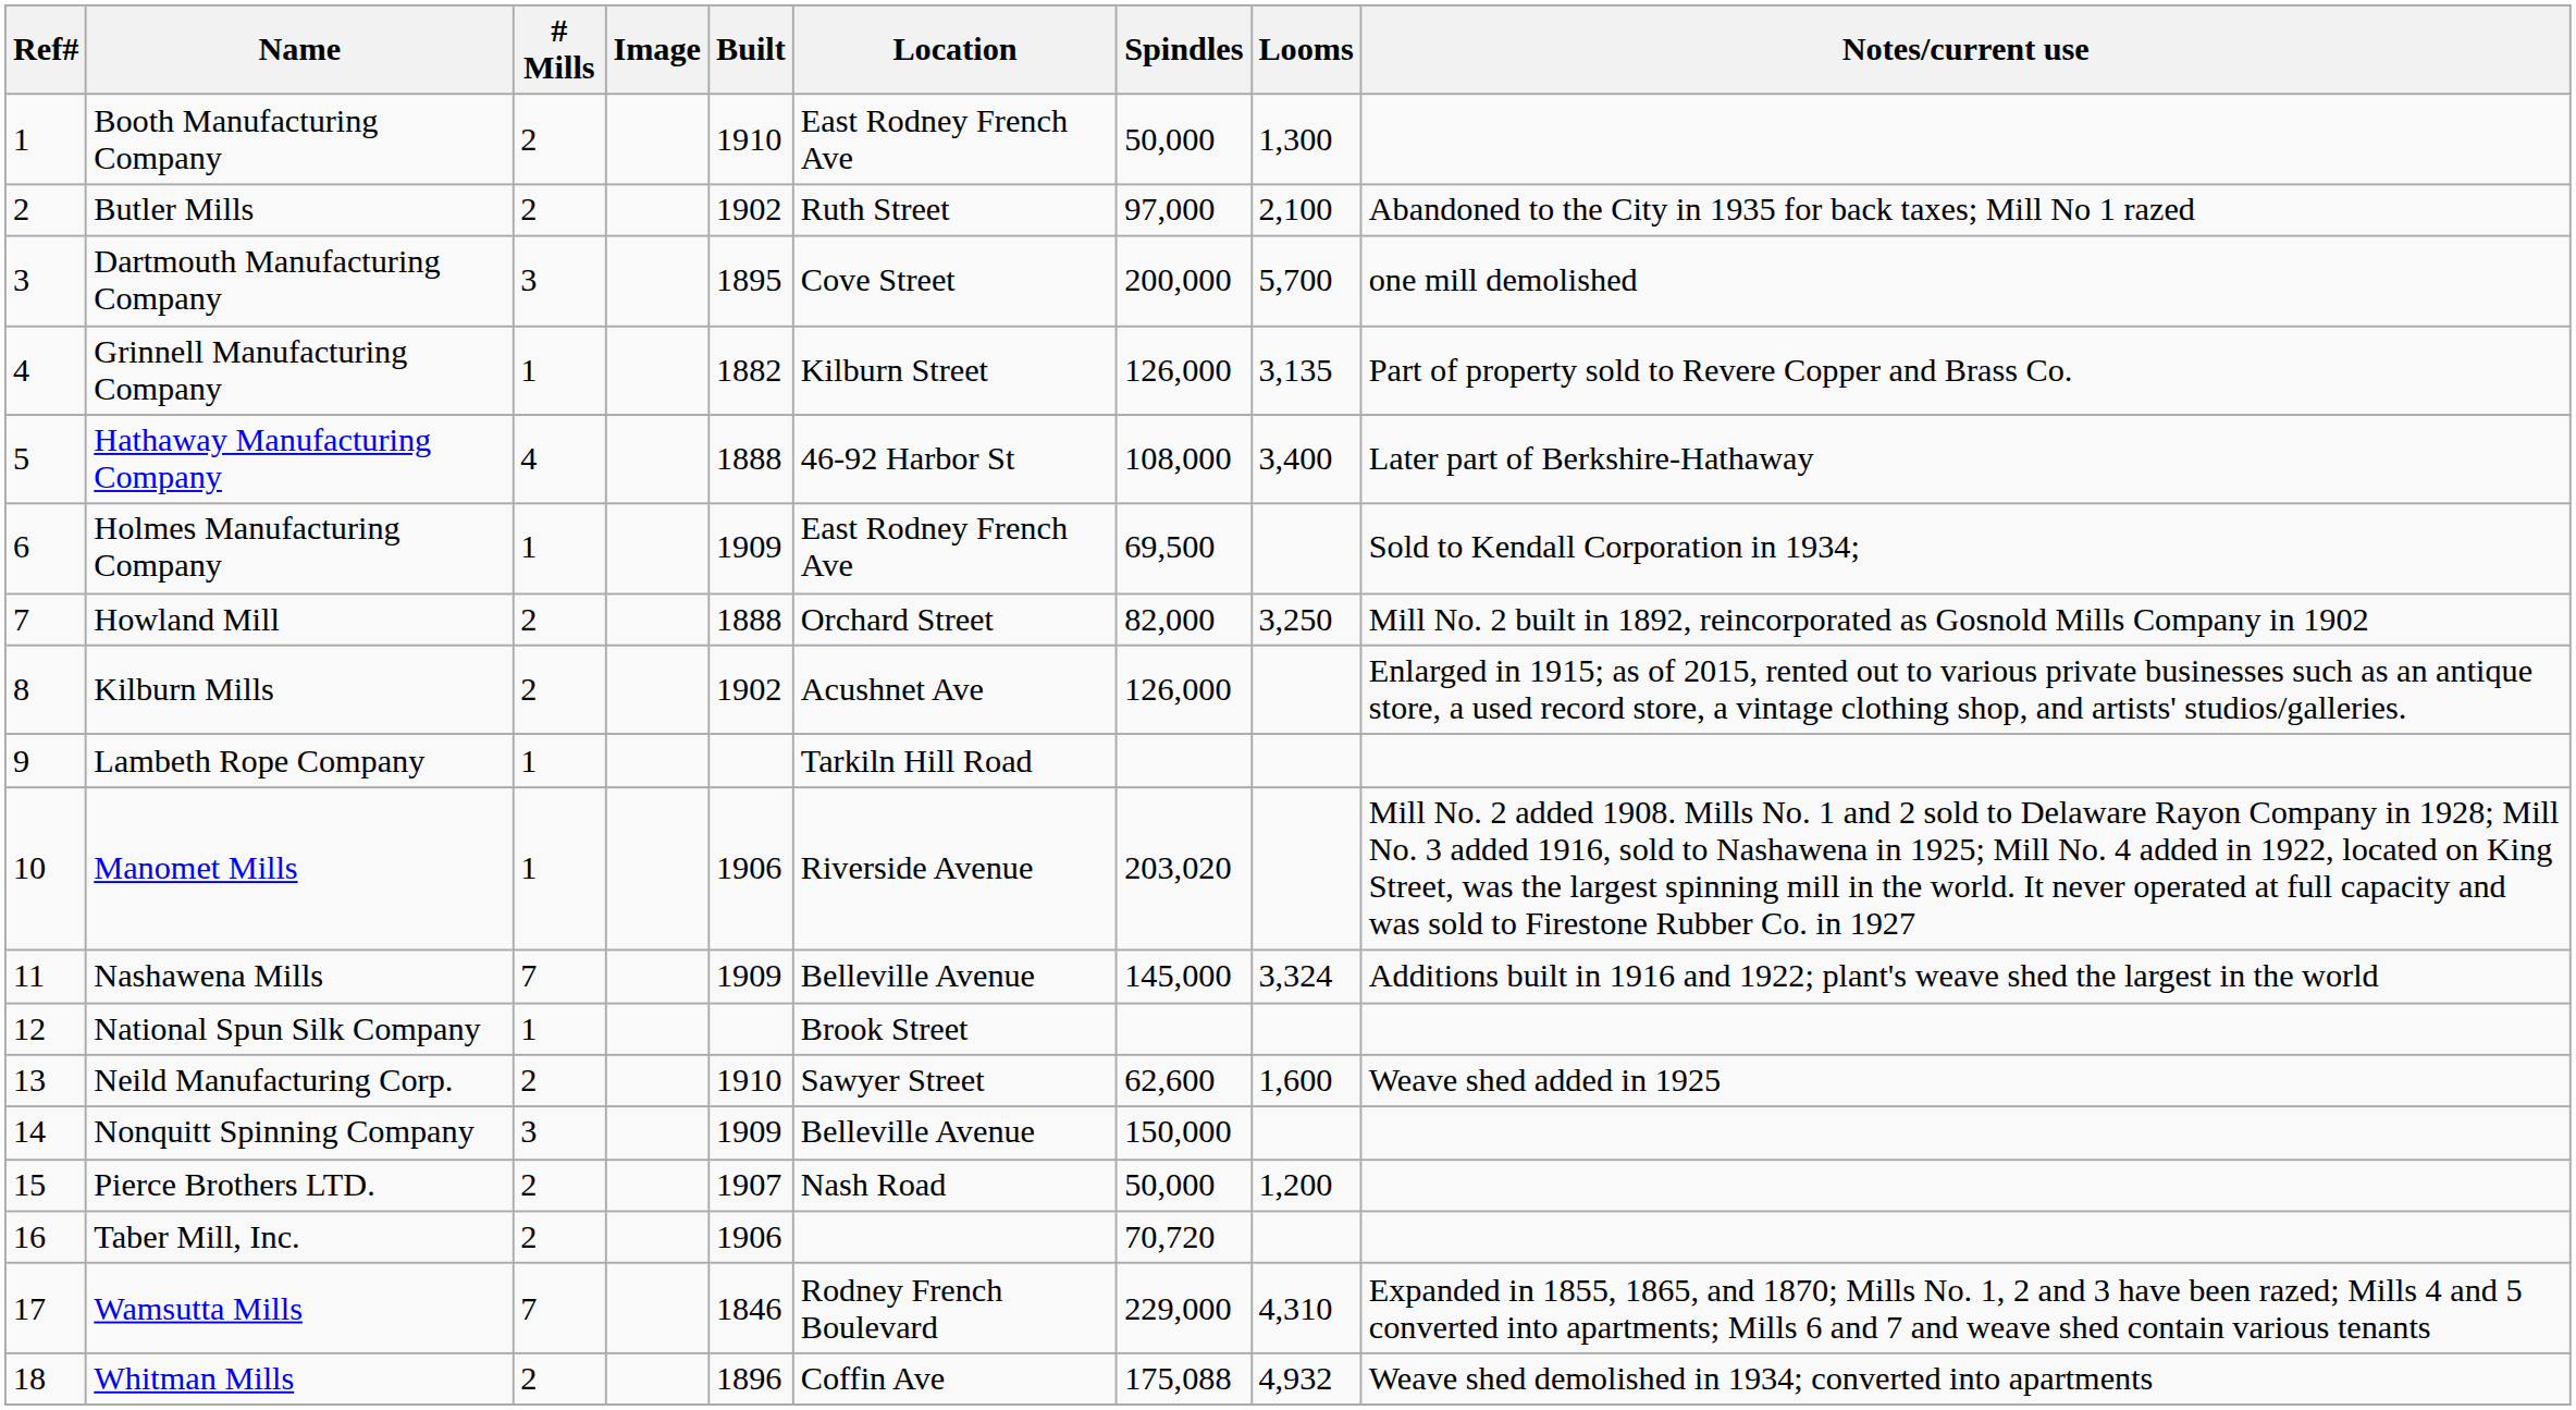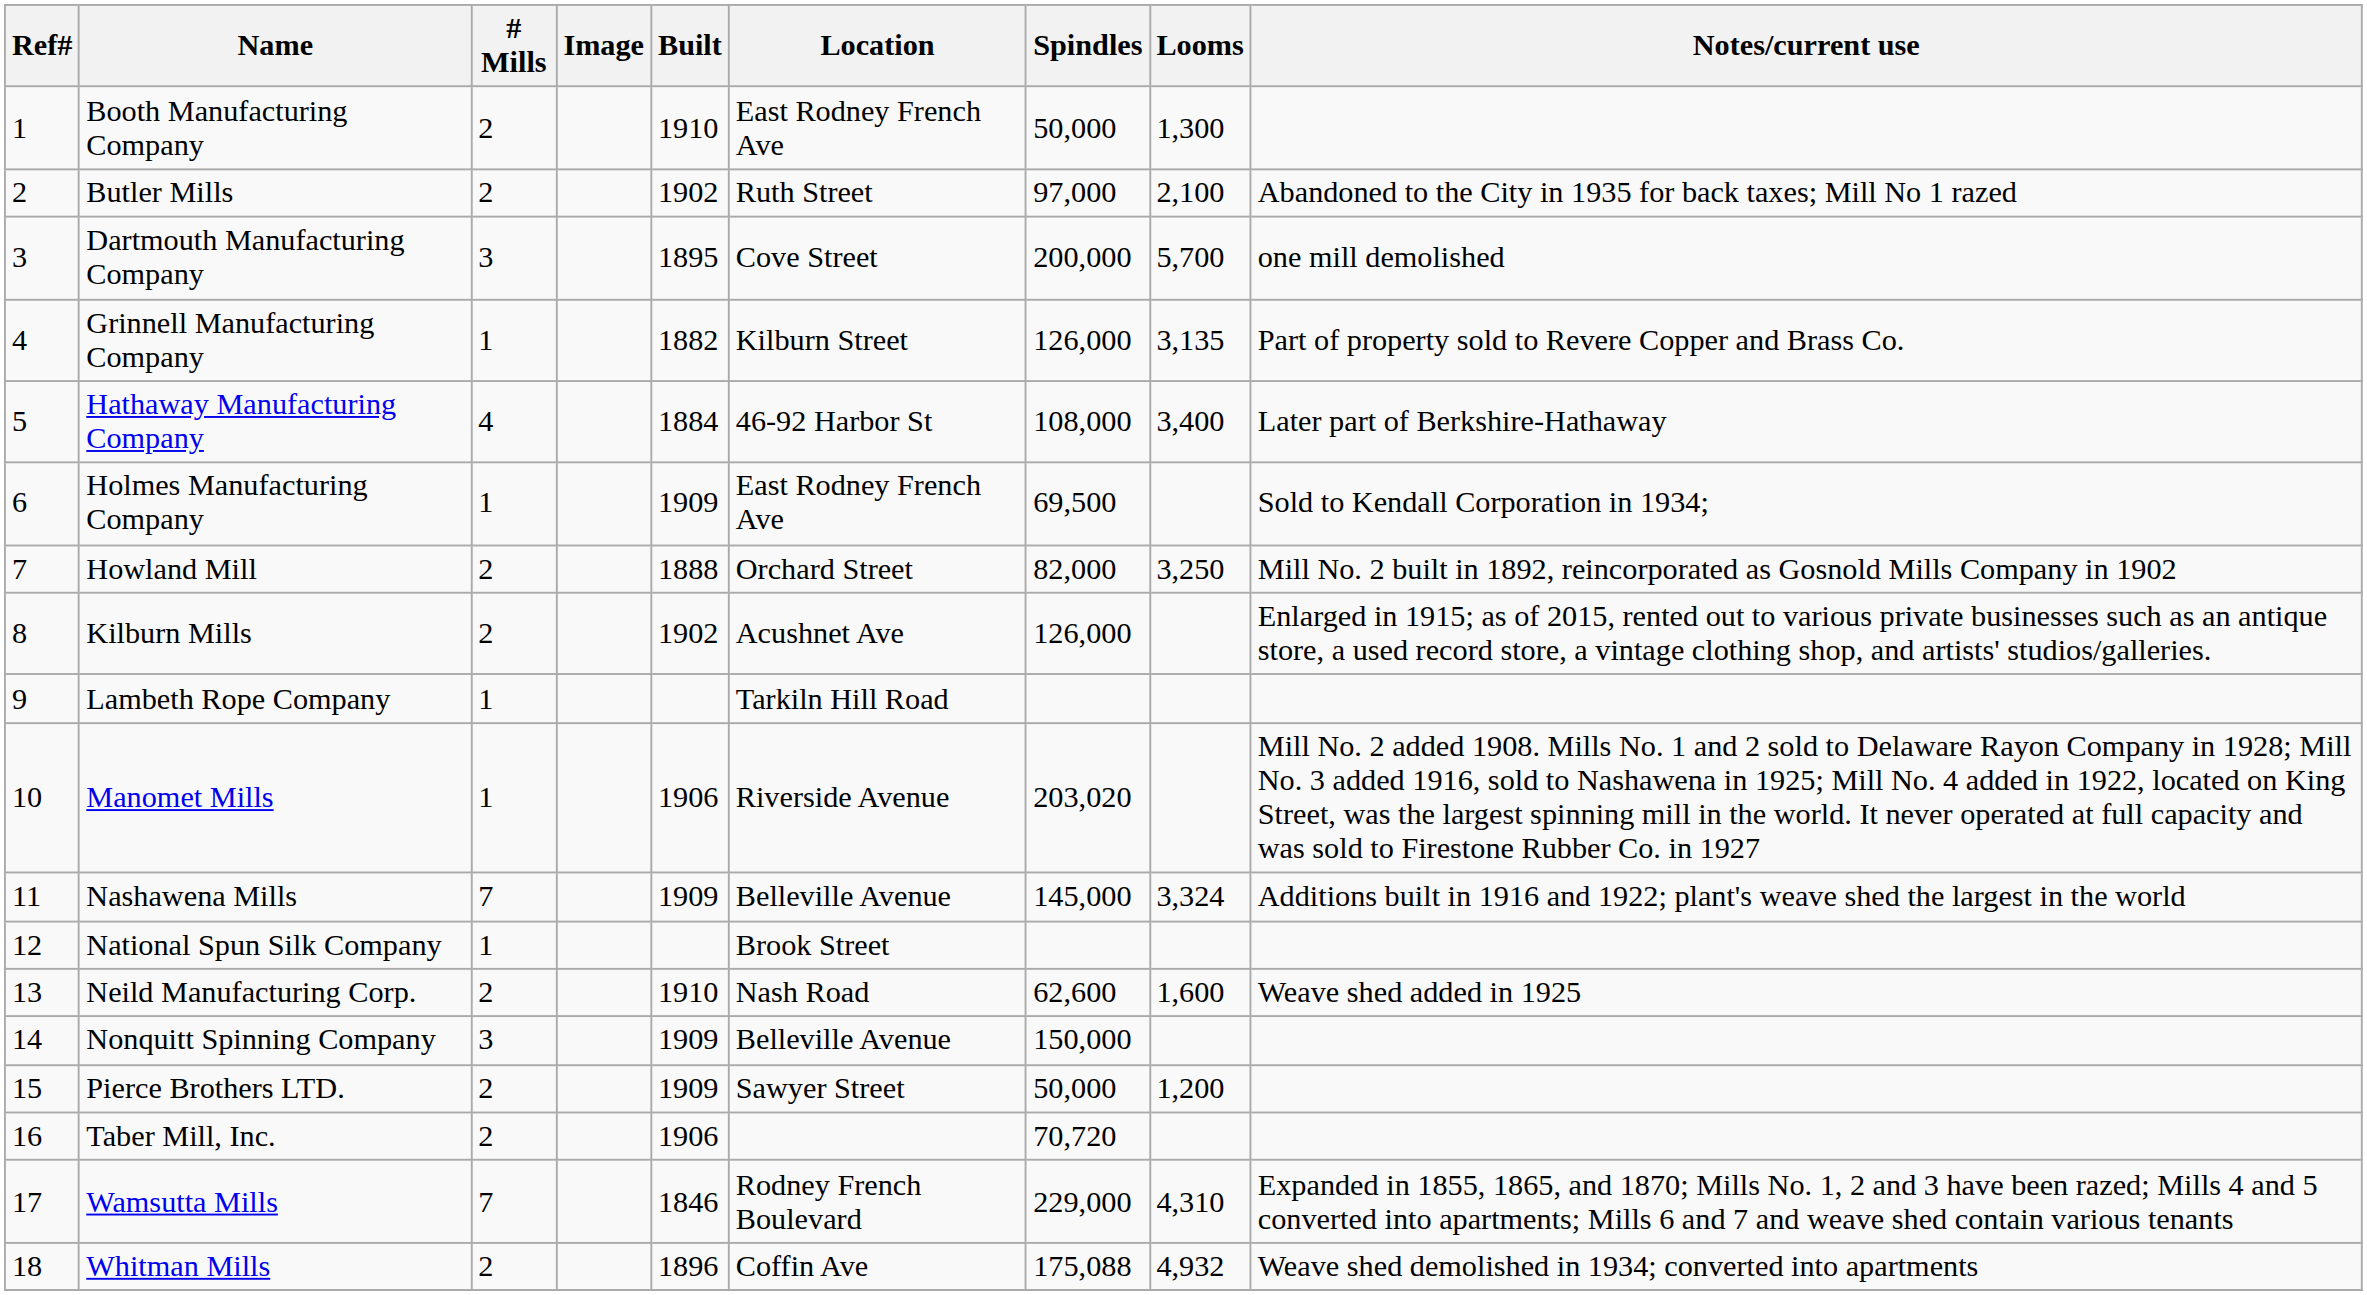 <table class="wikitable sortable">
 <tr>
 <th>Ref#</th>
 <th scope="col" width="200">Name</th>
 <th># Mills</th>
 <th>Image</th>
 <th>Built</th>
 <th scope="col" width="150">Location</th>
 <th>Spindles</th>
 <th>Looms</th>
 <th class="unsortable">Notes/current use</th>
 </tr>
 <tr>
 <td>1</td>
 <td>Booth Manufacturing Company</td>
 <td>2</td>
 <td></td>
 <td>1910</td>
 <td>East Rodney French Ave</td>
 <td>50,000</td>
 <td>1,300</td>
 <td></td>
 </tr>
 <tr>
 <td>2</td>
 <td>Butler Mills</td>
 <td>2</td>
 <td></td>
 <td>1902</td>
 <td>Ruth Street</td>
 <td>97,000</td>
 <td>2,100</td>
 <td>Abandoned to the City in 1935 for back taxes; Mill No 1 razed</td>
 </tr>
 <tr>
 <td>3</td>
 <td>Dartmouth Manufacturing Company</td>
 <td>3</td>
 <td></td>
 <td>1895</td>
 <td>Cove Street</td>
 <td>200,000</td>
 <td>5,700</td>
 <td>one mill demolished</td>
 </tr>
 <tr>
 <td>4</td>
 <td>Grinnell Manufacturing Company</td>
 <td>1</td>
 <td></td>
 <td>1882</td>
 <td>Kilburn Street</td>
 <td>126,000</td>
 <td>3,135</td>
 <td>Part of property sold to Revere Copper and Brass Co.</td>
 </tr>
 <tr>
 <td>5</td>
 <td><a href='#'>Hathaway Manufacturing Company</a></td>
 <td>4</td>
 <td></td>
-<td>1888</td>
+<td>1884</td>
 <td>46-92 Harbor St</td>
 <td>108,000</td>
 <td>3,400</td>
 <td>Later part of Berkshire-Hathaway</td>
 </tr>
 <tr>
 <td>6</td>
 <td>Holmes Manufacturing Company</td>
 <td>1</td>
 <td></td>
 <td>1909</td>
 <td>East Rodney French Ave</td>
 <td>69,500</td>
 <td></td>
 <td>Sold to Kendall Corporation in 1934;</td>
 </tr>
 <tr>
 <td>7</td>
 <td>Howland Mill</td>
 <td>2</td>
 <td></td>
 <td>1888</td>
 <td>Orchard Street</td>
 <td>82,000</td>
 <td>3,250</td>
 <td>Mill No. 2 built in 1892, reincorporated as Gosnold Mills Company in 1902</td>
 </tr>
 <tr>
 <td>8</td>
 <td>Kilburn Mills</td>
 <td>2</td>
 <td></td>
 <td>1902</td>
 <td>Acushnet Ave</td>
 <td>126,000</td>
 <td></td>
 <td>Enlarged in 1915; as of 2015, rented out to various private businesses such as an antique store, a used record store, a vintage clothing shop, and artists' studios/galleries.</td>
 </tr>
 <tr>
 <td>9</td>
 <td>Lambeth Rope Company</td>
 <td>1</td>
 <td></td>
 <td></td>
 <td>Tarkiln Hill Road</td>
 <td></td>
 <td></td>
 <td></td>
 </tr>
 <tr>
 <td>10</td>
 <td><a href='#'>Manomet Mills</a></td>
 <td>1</td>
 <td></td>
 <td>1906</td>
 <td>Riverside Avenue</td>
 <td>203,020</td>
 <td></td>
 <td>Mill No. 2 added 1908. Mills No. 1 and 2 sold to Delaware Rayon Company in 1928; Mill No. 3 added 1916, sold to Nashawena in 1925; Mill No. 4 added in 1922, located on King Street, was the largest spinning mill in the world. It never operated at full capacity and was sold to Firestone Rubber Co. in 1927</td>
 </tr>
 <tr>
 <td>11</td>
 <td>Nashawena Mills</td>
 <td>7</td>
 <td></td>
 <td>1909</td>
 <td>Belleville Avenue</td>
 <td>145,000</td>
 <td>3,324</td>
 <td>Additions built in 1916 and 1922; plant's weave shed the largest in the world</td>
 </tr>
 <tr>
 <td>12</td>
 <td>National Spun Silk Company</td>
 <td>1</td>
 <td></td>
 <td></td>
 <td>Brook Street</td>
 <td></td>
 <td></td>
 <td></td>
 </tr>
 <tr>
 <td>13</td>
 <td>Neild Manufacturing Corp.</td>
 <td>2</td>
 <td></td>
 <td>1910</td>
-<td>Sawyer Street</td>
+<td>Nash Road</td>
 <td>62,600</td>
 <td>1,600</td>
 <td>Weave shed added in 1925</td>
 </tr>
 <tr>
 <td>14</td>
 <td>Nonquitt Spinning Company</td>
 <td>3</td>
 <td></td>
 <td>1909</td>
 <td>Belleville Avenue</td>
 <td>150,000</td>
 <td></td>
 <td></td>
 </tr>
 <tr>
 <td>15</td>
 <td>Pierce Brothers LTD.</td>
 <td>2</td>
 <td></td>
-<td>1907</td>
-<td>Nash Road</td>
+<td>1909</td>
+<td>Sawyer Street</td>
 <td>50,000</td>
 <td>1,200</td>
 <td></td>
 </tr>
 <tr>
 <td>16</td>
 <td>Taber Mill, Inc.</td>
 <td>2</td>
 <td></td>
 <td>1906</td>
 <td></td>
 <td>70,720</td>
 <td></td>
 <td></td>
 </tr>
 <tr>
 <td>17</td>
 <td><a href='#'>Wamsutta Mills</a></td>
 <td>7</td>
 <td></td>
 <td>1846</td>
 <td>Rodney French Boulevard</td>
 <td>229,000</td>
 <td>4,310</td>
 <td>Expanded in 1855, 1865, and 1870; Mills No. 1, 2 and 3 have been razed; Mills 4 and 5 converted into apartments; Mills 6 and 7 and weave shed contain various tenants</td>
 </tr>
 <tr>
 <td>18</td>
 <td><a href='#'>Whitman Mills</a></td>
 <td>2</td>
 <td></td>
 <td>1896</td>
 <td>Coffin Ave</td>
 <td>175,088</td>
 <td>4,932</td>
 <td>Weave shed demolished in 1934; converted into apartments</td>
 </tr>
 <tr>
 </tr>
 </table>
